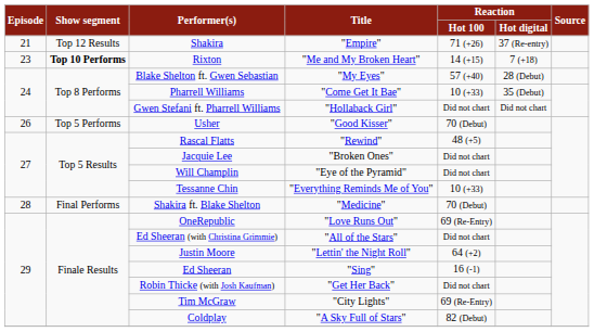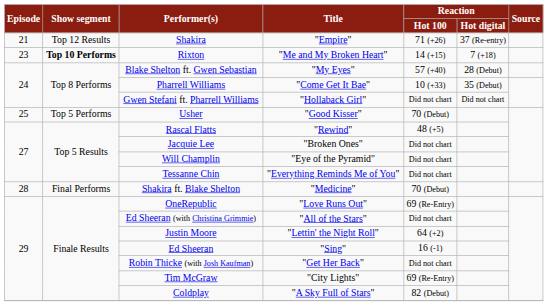 <table class="wikitable" style="text-align:center; background:#f9f9f9; line-height:16px;" width="100%">
 <tr>
 <th style="background:#8b1c10; color:white;" rowspan="2">Episode</th>
 <th style="background:#8b1c10; color:white;" rowspan="2">Show segment</th>
 <th style="background:#8b1c10; color:white;" rowspan="2">Performer(s)</th>
 <th style="background:#8b1c10; color:white;" rowspan="2">Title</th>
 <th style="background:#8b1c10; color:white;" colspan="2">Reaction</th>
 <th style="background:#8b1c10; color:white;" rowspan="2">Source</th>
 </tr>
 <tr>
 <th style="background:#8b1c10; color:white;">Hot 100</th>
 <th style="background:#8b1c10; color:white;">Hot digital</th>
 </tr>
 <tr>
 <td>21</td>
 <td>Top 12 Results</td>
 <td><a href='#'>Shakira</a></td>
 <td>"<a href='#'>Empire</a>"</td>
 <td>71 <small>(+26)</small></td>
 <td>37 <small>(Re-entry)</small></td>
 <td></td>
 </tr>
 <tr>
 <td>23</td>
 <td><strong>Top 10 Performs</strong></td>
 <td><a href='#'>Rixton</a></td>
 <td>"<a href='#'>Me and My Broken Heart</a>"</td>
 <td>14 <small>(+15)</small></td>
 <td>7 <small>(+18)</small></td>
 <td></td>
 </tr>
 <tr>
 <td rowspan="3">24</td>
 <td rowspan="3">Top 8 Performs</td>
 <td><a href='#'>Blake Shelton</a> ft. <a href='#'>Gwen Sebastian</a></td>
 <td>"<a href='#'>My Eyes</a>"</td>
 <td>57 <small>(+40)</small></td>
 <td>28 <small>(Debut)</small></td>
 <td></td>
 </tr>
 <tr>
 <td><a href='#'>Pharrell Williams</a></td>
 <td>"<a href='#'>Come Get It Bae</a>"</td>
 <td>10 <small> (+33) </small></td>
 <td>35 <small>(Debut)</small></td>
 <td rowspan="2"><br></td>
 </tr>
 <tr>
 <td><a href='#'>Gwen Stefani</a> ft. <a href='#'>Pharrell Williams</a></td>
 <td>"<a href='#'>Hollaback Girl</a>"</td>
 <td><small>Did not chart</small></td>
 <td><small>Did not chart</small></td>
 </tr>
 <tr>
-<td>26</td>
+<td>25</td>
 <td>Top 5 Performs</td>
 <td><a href='#'>Usher</a></td>
 <td>"<a href='#'>Good Kisser</a>"</td>
 <td>70 <small> (Debut) </small></td>
 <td></td>
 <td rowspan="5"></td>
 </tr>
 <tr>
 <td rowspan="4">27</td>
 <td rowspan="4">Top 5 Results</td>
 <td><a href='#'>Rascal Flatts</a></td>
 <td>"<a href='#'>Rewind</a>"</td>
 <td>48 <small> (+5) </small></td>
 <td></td>
 </tr>
 <tr>
 <td><a href='#'>Jacquie Lee</a></td>
 <td>"Broken Ones"</td>
 <td><small>Did not chart</small></td>
 <td></td>
 </tr>
 <tr>
 <td><a href='#'>Will Champlin</a></td>
 <td>"Eye of the Pyramid"</td>
 <td><small>Did not chart</small></td>
 <td></td>
 </tr>
 <tr>
 <td><a href='#'>Tessanne Chin</a></td>
 <td>"<a href='#'>Everything Reminds Me of You</a>"</td>
-<td>10 <small> (+33) </small></td>
+<td><small>Did not chart</small></td>
 <td></td>
 </tr>
 <tr>
 <td>28</td>
 <td>Final Performs</td>
 <td><a href='#'>Shakira</a> ft. <a href='#'>Blake Shelton</a></td>
 <td>"<a href='#'>Medicine</a>"</td>
 <td>70 <small> (Debut) </small></td>
 <td></td>
 <td></td>
 </tr>
 <tr>
 <td rowspan="7">29</td>
 <td rowspan="7">Finale Results</td>
 <td><a href='#'>OneRepublic</a></td>
 <td>"<a href='#'>Love Runs Out</a>"</td>
 <td>69 <small> (Re-Entry) </small></td>
 <td></td>
 <td rowspan="7"></td>
 </tr>
 <tr>
 <td><a href='#'>Ed Sheeran</a> <small>(with <a href='#'>Christina Grimmie</a>)</small></td>
 <td>"<a href='#'>All of the Stars</a>"</td>
 <td><small>Did not chart</small></td>
 <td></td>
 </tr>
 <tr>
 <td><a href='#'>Justin Moore</a></td>
 <td>"<a href='#'>Lettin' the Night Roll</a>"</td>
 <td>64 <small> (+2) </small></td>
 <td></td>
 </tr>
 <tr>
 <td><a href='#'>Ed Sheeran</a></td>
 <td>"<a href='#'>Sing</a>"</td>
 <td>16 <small> (-1) </small></td>
 <td></td>
 </tr>
 <tr>
 <td><a href='#'>Robin Thicke</a> <small>(with <a href='#'>Josh Kaufman</a>)</small></td>
 <td>"<a href='#'>Get Her Back</a>"</td>
 <td><small>Did not chart</small></td>
 <td></td>
 </tr>
 <tr>
 <td><a href='#'>Tim McGraw</a></td>
 <td>"City Lights"</td>
 <td>69 <small> (Re-Entry) </small></td>
 <td></td>
 </tr>
 <tr>
 <td><a href='#'>Coldplay</a></td>
 <td>"<a href='#'>A Sky Full of Stars</a>"</td>
 <td>82 <small>(Debut)</small></td>
 <td></td>
 </tr>
 <tr>
 </tr>
 </table>
